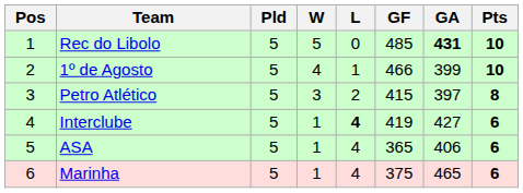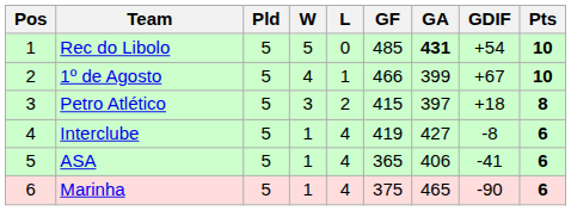 <table class=wikitable style="text-align:center" width=500>
 <tr>
 <th width=5%>Pos</th>
 <th width=25%>Team</th>
 <th width=5%>Pld</th>
 <th width=5%>W</th>
 <th width=5%>L</th>
 <th width=5%>GF</th>
 <th width=5%>GA</th>
+<th width=5%>GDIF</th>
 <th width=5%>Pts</th>
 </tr>
 <tr bgcolor=#ccffcc>
 <td>1</td>
 <td align="left"><a href='#'>Rec do Libolo</a></td>
 <td>5</td>
 <td>5</td>
 <td>0</td>
 <td>485</td>
 <td><strong>431</strong></td>
+<td>+54</td>
 <td><strong>10</strong></td>
 </tr>
 <tr bgcolor=#ccffcc>
 <td>2</td>
 <td align="left"><a href='#'>1º de Agosto</a></td>
 <td>5</td>
 <td>4</td>
 <td>1</td>
 <td>466</td>
 <td>399</td>
+<td>+67</td>
 <td><strong>10</strong></td>
 </tr>
 <tr bgcolor=#ccffcc>
 <td>3</td>
 <td align="left"><a href='#'>Petro Atlético</a></td>
 <td>5</td>
 <td>3</td>
 <td>2</td>
 <td>415</td>
 <td>397</td>
+<td>+18</td>
 <td><strong>8</strong></td>
 </tr>
 <tr bgcolor=#ccffcc>
 <td>4</td>
 <td align="left"><a href='#'>Interclube</a></td>
 <td>5</td>
 <td>1</td>
-<td><strong>4</strong></td>
+<td>4</td>
 <td>419</td>
 <td>427</td>
+<td>-8</td>
 <td><strong>6</strong></td>
 </tr>
 <tr bgcolor=#ccffcc>
 <td>5</td>
 <td align="left"><a href='#'>ASA</a></td>
 <td>5</td>
 <td>1</td>
 <td>4</td>
 <td>365</td>
 <td>406</td>
+<td>-41</td>
 <td><strong>6</strong></td>
 </tr>
 <tr bgcolor=#ffdddd>
 <td>6</td>
 <td align="left"><a href='#'>Marinha</a></td>
 <td>5</td>
 <td>1</td>
 <td>4</td>
 <td>375</td>
 <td>465</td>
+<td>-90</td>
 <td><strong>6</strong></td>
 </tr>
 </table>
